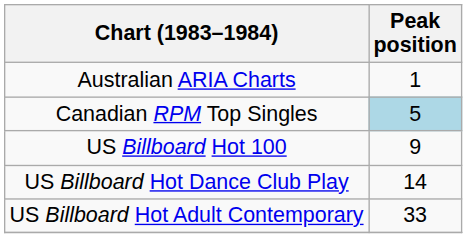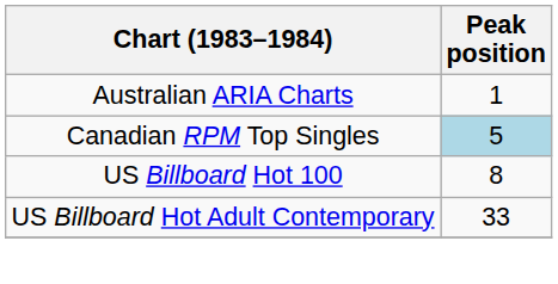 <table class="wikitable sortable plainrowheaders" style="text-align:center">
 <tr>
 <th scope="col">Chart (1983–1984)</th>
 <th scope="col">Peak<br>position</th>
 </tr>
 <tr>
 <td>Australian <a href='#'>ARIA Charts</a></td>
 <td style="text-align:center;">1</td>
 </tr>
 <tr>
 <td>Canadian <em><a href='#'>RPM</a></em> Top Singles</td>
 <td style="background: lightblue; text-align:center;">5</td>
 </tr>
 <tr>
 <td>US <em><a href='#'>Billboard</a></em> <a href='#'>Hot 100</a></td>
-<td style="text-align:center;">9</td>
-</tr>
-<tr>
-<td>US <em>Billboard</em> <a href='#'>Hot Dance Club Play</a></td>
-<td style="text-align:center;">14</td>
+<td style="text-align:center;">8</td>
 </tr>
 <tr>
 <td>US <em>Billboard</em> <a href='#'>Hot Adult Contemporary</a></td>
 <td style="text-align:center;">33</td>
 </tr>
 <tr>
 </tr>
 </table>
